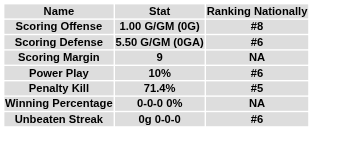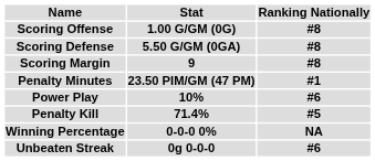 <table>
 <tr align="center"  bgcolor="#dddddd">
 <th>Name</th>
 <th>Stat</th>
 <th>Ranking Nationally</th>
 </tr>
 <tr align="center" bgcolor="#dddddd">
 <td><strong>Scoring Offense</strong></td>
 <td><strong>1.00 G/GM (0G)</strong></td>
 <td><strong>#8</strong></td>
 </tr>
 <tr align="center" bgcolor="#dddddd">
 <td><strong>Scoring Defense</strong></td>
 <td><strong>5.50 G/GM (0GA)</strong></td>
-<td><strong>#6</strong></td>
+<td><strong>#8</strong></td>
 </tr>
 <tr align="center" bgcolor="#dddddd">
 <td><strong>Scoring Margin</strong></td>
 <td><strong>9</strong></td>
-<td><strong>NA</strong></td>
+<td><strong>#8</strong></td>
+</tr>
+<tr align="center" bgcolor="#dddddd">
+<td><strong>Penalty Minutes</strong></td>
+<td><strong>23.50 PIM/GM (47 PM)</strong></td>
+<td><strong>#1</strong></td>
 </tr>
 <tr align="center" bgcolor="#dddddd">
 <td><strong>Power Play</strong></td>
 <td><strong>10%</strong></td>
 <td><strong>#6</strong></td>
 </tr>
 <tr align="center" bgcolor="#dddddd">
 <td><strong>Penalty Kill</strong></td>
 <td><strong>71.4%</strong></td>
 <td><strong>#5</strong></td>
 </tr>
 <tr align="center" bgcolor="#dddddd">
 <td><strong>Winning Percentage</strong></td>
 <td><strong>0-0-0 0%</strong></td>
 <td><strong>NA</strong></td>
 </tr>
 <tr align="center" bgcolor="#dddddd">
 <td><strong>Unbeaten Streak</strong></td>
 <td><strong>0g  0-0-0</strong></td>
 <td><strong>#6</strong></td>
 </tr>
 <tr>
 </tr>
 </table>
